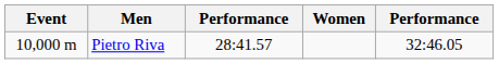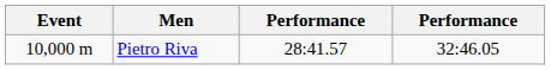 <table class="wikitable" width=70% style="font-size:90%; text-align:center;">
 <tr>
 <th>Event</th>
 <th>Men</th>
 <th>Performance</th>
-<th>Women</th>
 <th>Performance</th>
 </tr>
 <tr>
 <td>10,000 m</td>
 <td align=left><a href='#'>Pietro Riva</a></td>
 <td>28:41.57</td>
-<td align=left></td>
 <td>32:46.05</td>
 </tr>
 </table>
